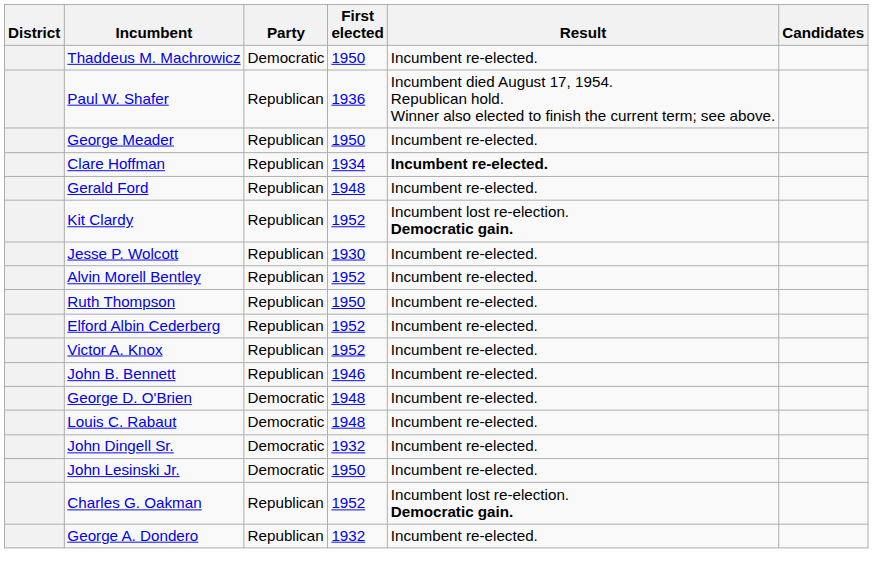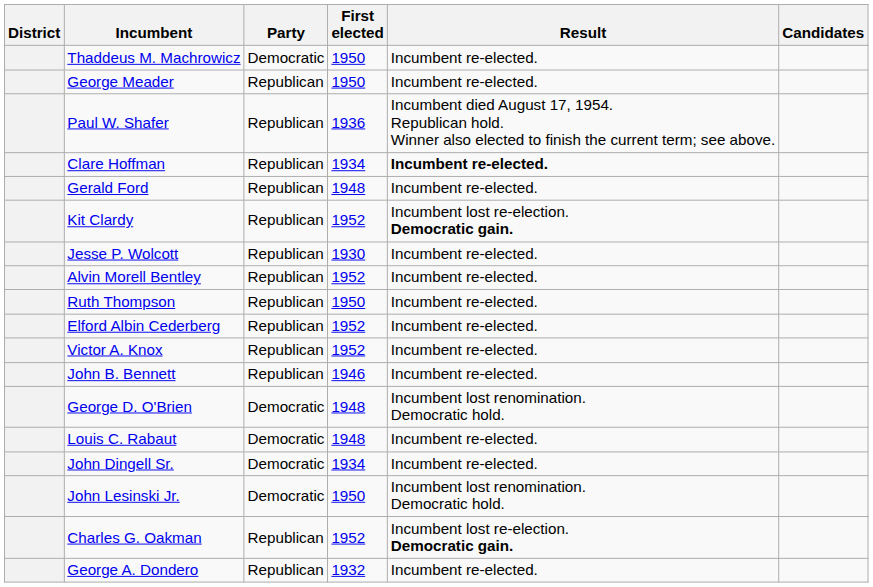 <table class=wikitable>
 <tr valign=bottom>
 <th>District</th>
 <th>Incumbent</th>
 <th>Party</th>
 <th>First<br>elected</th>
 <th>Result</th>
 <th>Candidates</th>
 </tr>
 <tr>
 <th></th>
 <td><a href='#'>Thaddeus M. Machrowicz</a></td>
 <td>Democratic</td>
 <td><a href='#'>1950</a></td>
 <td>Incumbent re-elected.</td>
 <td nowrap></td>
 </tr>
 <tr>
 <th></th>
+<td><a href='#'>George Meader</a></td>
+<td>Republican</td>
+<td><a href='#'>1950</a></td>
+<td>Incumbent re-elected.</td>
+<td nowrap></td>
+</tr>
+<tr>
+<th></th>
 <td><a href='#'>Paul W. Shafer</a></td>
 <td>Republican</td>
 <td><a href='#'>1936</a></td>
 <td>Incumbent died August 17, 1954.<br>Republican hold.<br>Winner also elected to finish the current term; see above.</td>
-<td nowrap></td>
-</tr>
-<tr>
-<th></th>
-<td><a href='#'>George Meader</a></td>
-<td>Republican</td>
-<td><a href='#'>1950</a></td>
-<td>Incumbent re-elected.</td>
 <td nowrap></td>
 </tr>
 <tr>
 <th></th>
 <td><a href='#'>Clare Hoffman</a></td>
 <td>Republican</td>
 <td><a href='#'>1934</a></td>
 <td><strong>Incumbent re-elected.</strong></td>
 <td nowrap></td>
 </tr>
 <tr>
 <th></th>
 <td><a href='#'>Gerald Ford</a></td>
 <td>Republican</td>
 <td><a href='#'>1948</a></td>
 <td>Incumbent re-elected.</td>
 <td nowrap></td>
 </tr>
 <tr>
 <th></th>
 <td><a href='#'>Kit Clardy</a></td>
 <td>Republican</td>
 <td><a href='#'>1952</a></td>
 <td>Incumbent lost re-election.<br><strong>Democratic gain.</strong></td>
 <td nowrap></td>
 </tr>
 <tr>
 <th></th>
 <td><a href='#'>Jesse P. Wolcott</a></td>
 <td>Republican</td>
 <td><a href='#'>1930</a></td>
 <td>Incumbent re-elected.</td>
 <td nowrap></td>
 </tr>
 <tr>
 <th></th>
 <td><a href='#'>Alvin Morell Bentley</a></td>
 <td>Republican</td>
 <td><a href='#'>1952</a></td>
 <td>Incumbent re-elected.</td>
 <td nowrap></td>
 </tr>
 <tr>
 <th></th>
 <td><a href='#'>Ruth Thompson</a></td>
 <td>Republican</td>
 <td><a href='#'>1950</a></td>
 <td>Incumbent re-elected.</td>
 <td nowrap></td>
 </tr>
 <tr>
 <th></th>
 <td><a href='#'>Elford Albin Cederberg</a></td>
 <td>Republican</td>
 <td><a href='#'>1952</a></td>
 <td>Incumbent re-elected.</td>
 <td nowrap></td>
 </tr>
 <tr>
 <th></th>
 <td><a href='#'>Victor A. Knox</a></td>
 <td>Republican</td>
 <td><a href='#'>1952</a></td>
 <td>Incumbent re-elected.</td>
 <td nowrap></td>
 </tr>
 <tr>
 <th></th>
 <td><a href='#'>John B. Bennett</a></td>
 <td>Republican</td>
 <td><a href='#'>1946</a></td>
 <td>Incumbent re-elected.</td>
 <td nowrap></td>
 </tr>
 <tr>
 <th></th>
 <td><a href='#'>George D. O'Brien</a></td>
 <td>Democratic</td>
 <td><a href='#'>1948</a></td>
-<td>Incumbent re-elected.</td>
+<td>Incumbent lost renomination.<br>Democratic hold.</td>
 <td nowrap></td>
 </tr>
 <tr>
 <th></th>
 <td><a href='#'>Louis C. Rabaut</a></td>
 <td>Democratic</td>
 <td><a href='#'>1948</a></td>
 <td>Incumbent re-elected.</td>
 <td nowrap></td>
 </tr>
 <tr>
 <th></th>
 <td><a href='#'>John Dingell Sr.</a></td>
 <td>Democratic</td>
-<td><a href='#'>1932</a></td>
+<td><a href='#'>1934</a></td>
 <td>Incumbent re-elected.</td>
 <td nowrap></td>
 </tr>
 <tr>
 <th></th>
 <td><a href='#'>John Lesinski Jr.</a></td>
 <td>Democratic</td>
 <td><a href='#'>1950</a></td>
-<td>Incumbent re-elected.</td>
+<td>Incumbent lost renomination.<br>Democratic hold.</td>
 <td nowrap></td>
 </tr>
 <tr>
 <th></th>
 <td><a href='#'>Charles G. Oakman</a></td>
 <td>Republican</td>
 <td><a href='#'>1952</a></td>
 <td>Incumbent lost re-election.<br><strong>Democratic gain.</strong></td>
 <td nowrap></td>
 </tr>
 <tr>
 <th></th>
 <td><a href='#'>George A. Dondero</a></td>
 <td>Republican</td>
 <td><a href='#'>1932</a></td>
 <td>Incumbent re-elected.</td>
 <td nowrap></td>
 </tr>
 </table>
